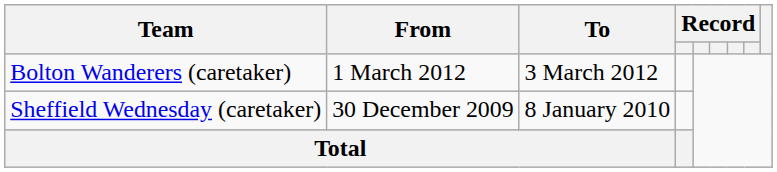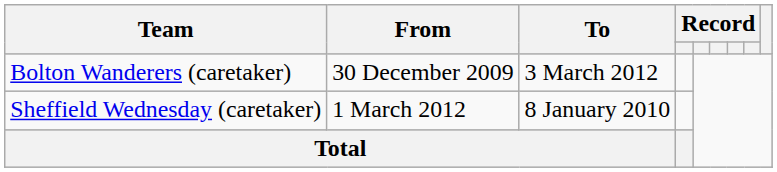 <table class=wikitable style="text-align: center">
 <tr>
 <th rowspan=2>Team</th>
 <th rowspan=2>From</th>
 <th rowspan=2>To</th>
 <th colspan=5>Record</th>
 <th rowspan=2></th>
 </tr>
 <tr>
 <th></th>
 <th></th>
 <th></th>
 <th></th>
 <th></th>
 </tr>
 <tr>
 <td align=left><a href='#'>Bolton Wanderers</a> (caretaker)</td>
-<td align=left>1 March 2012</td>
+<td align=left>30 December 2009</td>
 <td align=left>3 March 2012<br></td>
 <td></td>
 </tr>
 <tr>
 <td align=left><a href='#'>Sheffield Wednesday</a> (caretaker)</td>
-<td align=left>30 December 2009</td>
+<td align=left>1 March 2012</td>
 <td align=left>8 January 2010<br></td>
 <td></td>
 </tr>
 <tr>
 <th colspan=3>Total<br></th>
 <th></th>
 </tr>
 </table>
